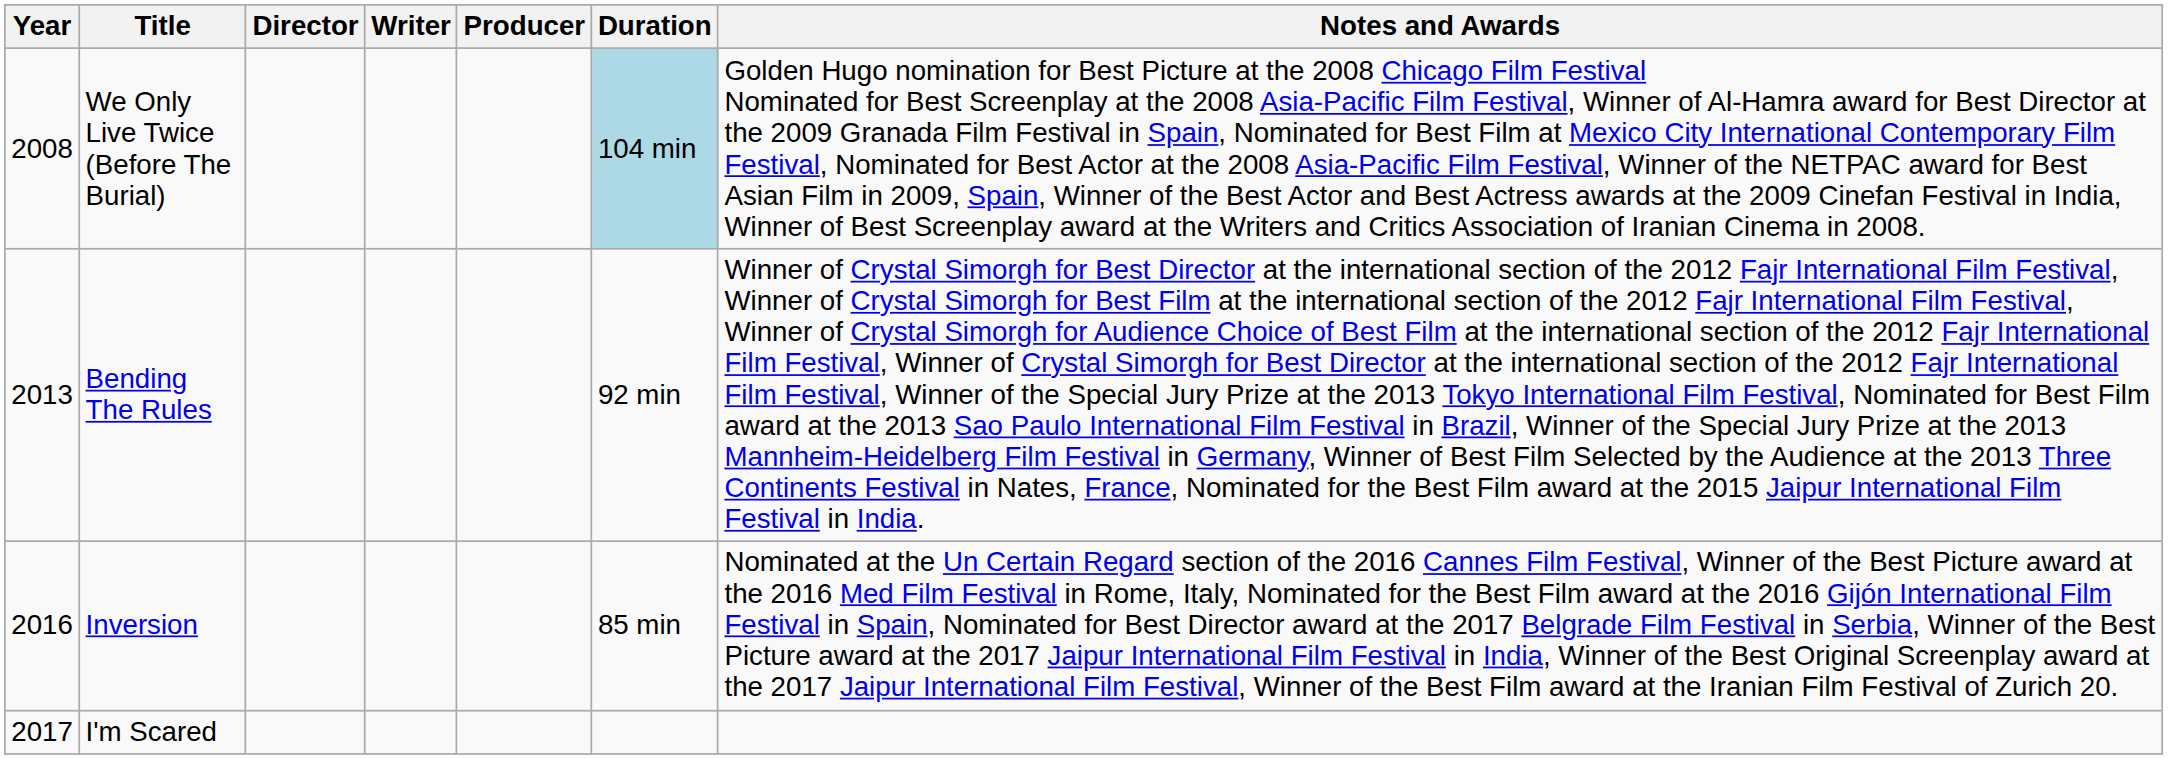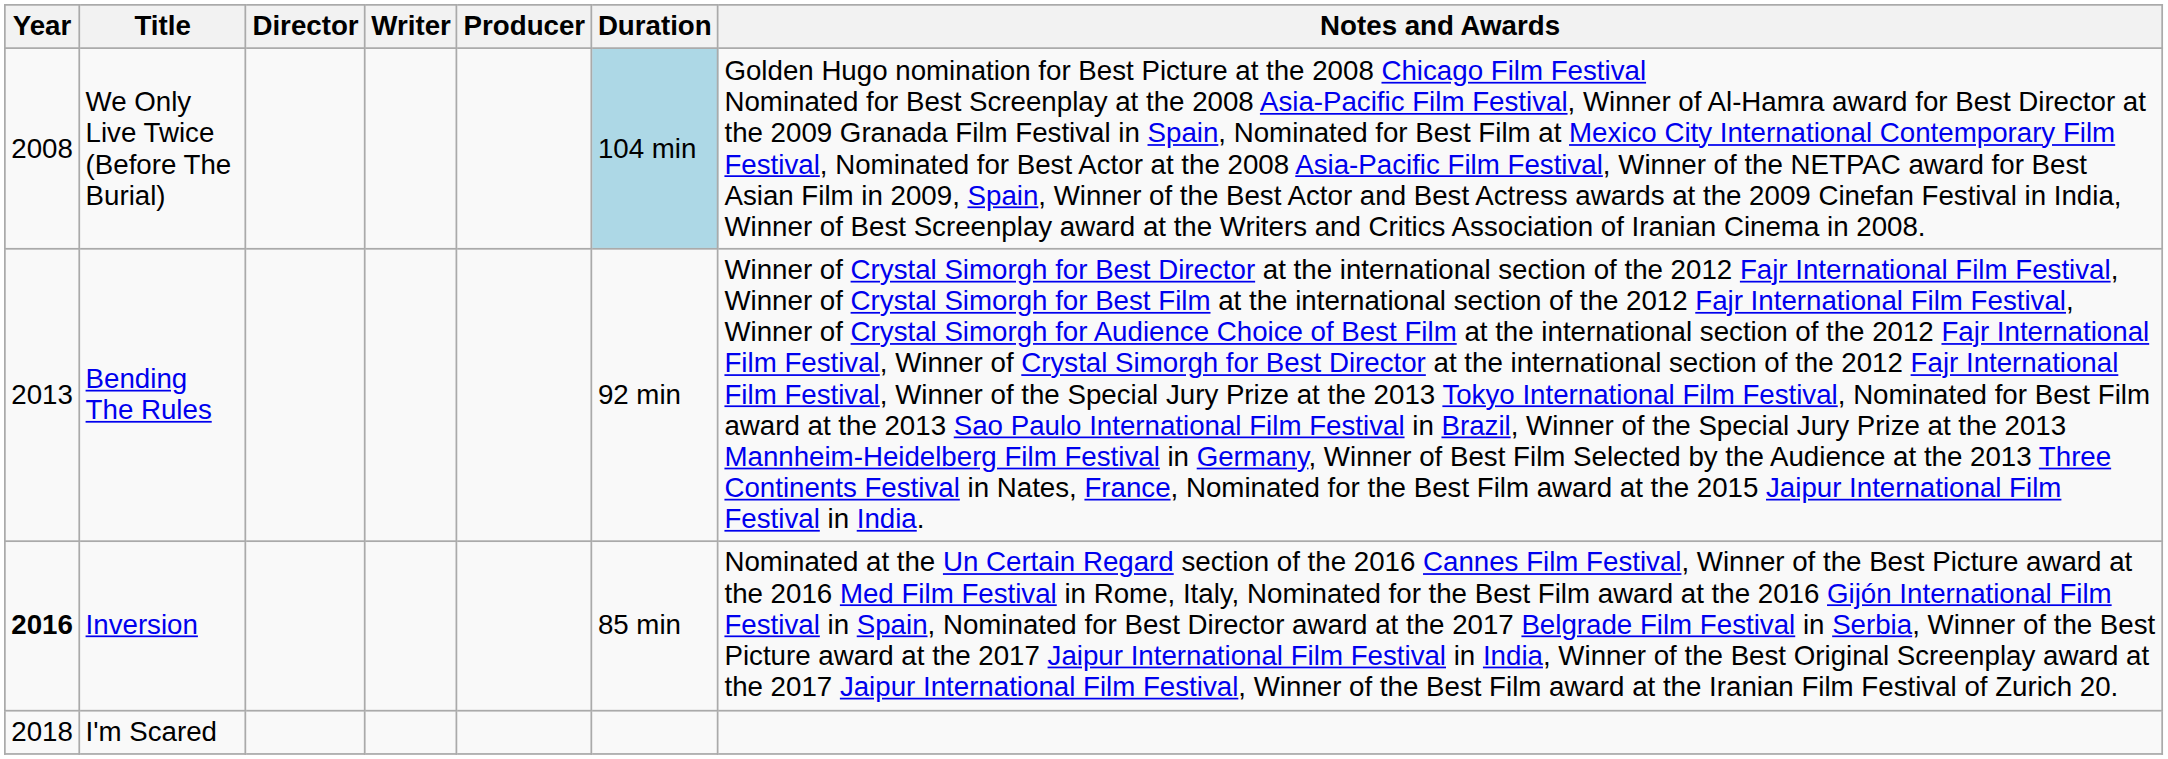 <table class="wikitable">
 <tr>
 <th>Year</th>
 <th>Title</th>
 <th>Director</th>
 <th>Writer</th>
 <th>Producer</th>
 <th>Duration</th>
 <th>Notes and Awards</th>
 </tr>
 <tr>
 <td>2008</td>
 <td>We Only Live Twice (Before The Burial)</td>
 <td></td>
 <td></td>
 <td></td>
 <td style="background: lightblue;">104 min</td>
 <td>Golden Hugo nomination for Best Picture at the 2008 <a href='#'>Chicago Film Festival</a><br>Nominated for Best Screenplay at the 2008 <a href='#'>Asia-Pacific Film Festival</a>, Winner of Al-Hamra award for Best Director at the 2009 Granada Film Festival in <a href='#'>Spain</a>, Nominated for Best Film at <a href='#'>Mexico City International Contemporary Film Festival</a>, Nominated for Best Actor at the 2008 <a href='#'>Asia-Pacific Film Festival</a>, Winner of the NETPAC award for Best Asian Film in 2009, <a href='#'>Spain</a>, Winner of the Best Actor and Best Actress awards at the 2009 Cinefan Festival in India, Winner of Best Screenplay award at the Writers and Critics Association of Iranian Cinema in 2008.</td>
 </tr>
 <tr>
 <td>2013</td>
 <td><a href='#'>Bending The Rules</a></td>
 <td></td>
 <td></td>
 <td></td>
 <td>92 min</td>
 <td>Winner of <a href='#'>Crystal Simorgh for Best Director</a> at the international section of the 2012 <a href='#'>Fajr International Film Festival</a>, Winner of <a href='#'>Crystal Simorgh for Best Film</a> at the international section of the 2012 <a href='#'>Fajr International Film Festival</a>, Winner of <a href='#'>Crystal Simorgh for Audience Choice of Best Film</a> at the international section of the 2012 <a href='#'>Fajr International Film Festival</a>, Winner of <a href='#'>Crystal Simorgh for Best Director</a> at the international section of the 2012 <a href='#'>Fajr International Film Festival</a>, Winner of the Special Jury Prize at the 2013 <a href='#'>Tokyo International Film Festival</a>, Nominated for Best Film award at the 2013 <a href='#'>Sao Paulo International Film Festival</a> in <a href='#'>Brazil</a>, Winner of the Special Jury Prize at the 2013 <a href='#'>Mannheim-Heidelberg Film Festival</a> in <a href='#'>Germany</a>, Winner of Best Film Selected by the Audience at the 2013 <a href='#'>Three Continents Festival</a> in Nates, <a href='#'>France</a>, Nominated for the Best Film award at the 2015 <a href='#'>Jaipur International Film Festival</a> in <a href='#'>India</a>.</td>
 </tr>
 <tr>
-<td>2016</td>
+<td><strong>2016</strong></td>
 <td><a href='#'>Inversion</a></td>
 <td></td>
 <td></td>
 <td></td>
 <td>85 min</td>
 <td>Nominated at the <a href='#'>Un Certain Regard</a> section of the 2016 <a href='#'>Cannes Film Festival</a>, Winner of the Best Picture award at the 2016 <a href='#'>Med Film Festival</a> in Rome, Italy, Nominated for the Best Film award at the 2016 <a href='#'>Gijón International Film Festival</a> in <a href='#'>Spain</a>, Nominated for Best Director award at the 2017 <a href='#'>Belgrade Film Festival</a> in <a href='#'>Serbia</a>, Winner of the Best Picture award at the 2017 <a href='#'>Jaipur International Film Festival</a> in <a href='#'>India</a>, Winner of the Best Original Screenplay award at the 2017 <a href='#'>Jaipur International Film Festival</a>, Winner of the Best Film award at the Iranian Film Festival of Zurich 20.</td>
 </tr>
 <tr>
-<td>2017</td>
+<td>2018</td>
 <td>I'm Scared</td>
 <td></td>
 <td></td>
 <td></td>
 <td></td>
 <td></td>
 </tr>
 </table>
